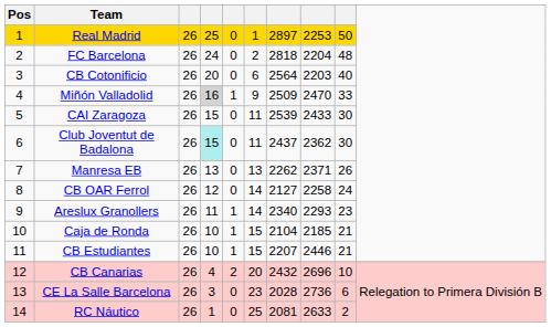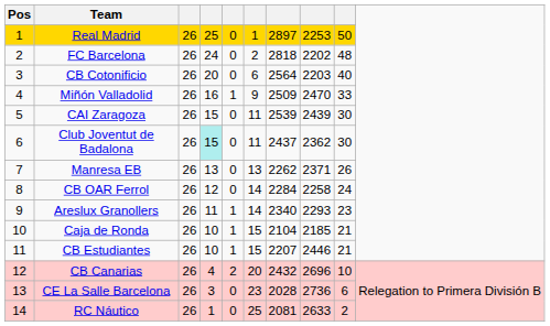 <table class="wikitable" style="text-align:center;">
 <tr>
 <th width=20>Pos</th>
 <th width=175>Team</th>
 <th width=20></th>
 <th width=20></th>
 <th width=20></th>
 <th width=20></th>
 <th width=20></th>
 <th width=20></th>
 <th width=20></th>
 </tr>
 <tr bgcolor= gold>
 <td>1</td>
 <td><a href='#'>Real Madrid</a></td>
 <td>26</td>
 <td>25</td>
 <td>0</td>
 <td>1</td>
 <td>2897</td>
 <td>2253</td>
 <td>50</td>
 </tr>
 <tr>
 <td>2</td>
 <td><a href='#'>FC Barcelona</a></td>
 <td>26</td>
 <td>24</td>
 <td>0</td>
 <td>2</td>
 <td>2818</td>
-<td>2204</td>
+<td>2202</td>
 <td>48</td>
 </tr>
 <tr>
 <td>3</td>
 <td><a href='#'>CB Cotonificio</a></td>
 <td>26</td>
 <td>20</td>
 <td>0</td>
 <td>6</td>
 <td>2564</td>
 <td>2203</td>
 <td>40</td>
 </tr>
 <tr>
 <td>4</td>
 <td><a href='#'>Miñón Valladolid</a></td>
 <td>26</td>
-<td style="background: lightgrey;">16</td>
+<td>16</td>
 <td>1</td>
 <td>9</td>
 <td>2509</td>
 <td>2470</td>
 <td>33</td>
 </tr>
 <tr>
 <td>5</td>
 <td><a href='#'>CAI Zaragoza</a></td>
 <td>26</td>
 <td>15</td>
 <td>0</td>
 <td>11</td>
 <td>2539</td>
-<td>2433</td>
+<td>2439</td>
 <td>30</td>
 </tr>
 <tr>
 <td>6</td>
 <td><a href='#'>Club Joventut de Badalona</a></td>
 <td>26</td>
 <td style="background: paleturquoise;">15</td>
 <td>0</td>
 <td>11</td>
 <td>2437</td>
 <td>2362</td>
 <td>30</td>
 </tr>
 <tr>
 <td>7</td>
 <td><a href='#'>Manresa EB</a></td>
 <td>26</td>
 <td>13</td>
 <td>0</td>
 <td>13</td>
 <td>2262</td>
 <td>2371</td>
 <td>26</td>
 </tr>
 <tr>
 <td>8</td>
 <td><a href='#'>CB OAR Ferrol</a></td>
 <td>26</td>
 <td>12</td>
 <td>0</td>
 <td>14</td>
-<td>2127</td>
+<td>2284</td>
 <td>2258</td>
 <td>24</td>
 </tr>
 <tr>
 <td>9</td>
 <td><a href='#'>Areslux Granollers</a></td>
 <td>26</td>
 <td>11</td>
 <td>1</td>
 <td>14</td>
 <td>2340</td>
 <td>2293</td>
 <td>23</td>
 </tr>
 <tr>
 <td>10</td>
 <td><a href='#'>Caja de Ronda</a></td>
 <td>26</td>
 <td>10</td>
 <td>1</td>
 <td>15</td>
 <td>2104</td>
 <td>2185</td>
 <td>21</td>
 </tr>
 <tr>
 <td>11</td>
 <td><a href='#'>CB Estudiantes</a></td>
 <td>26</td>
 <td>10</td>
 <td>1</td>
 <td>15</td>
 <td>2207</td>
 <td>2446</td>
 <td>21</td>
 </tr>
 <tr bgcolor=FFCCCC>
 <td>12</td>
 <td><a href='#'>CB Canarias</a></td>
 <td>26</td>
 <td>4</td>
 <td>2</td>
 <td>20</td>
 <td>2432</td>
 <td>2696</td>
 <td>10</td>
 <td rowspan=3>Relegation to Primera División B</td>
 </tr>
 <tr bgcolor=FFCCCC>
 <td>13</td>
 <td><a href='#'>CE La Salle Barcelona</a></td>
 <td>26</td>
 <td>3</td>
 <td>0</td>
 <td>23</td>
 <td>2028</td>
 <td>2736</td>
 <td>6</td>
 </tr>
 <tr bgcolor=FFCCCC>
 <td>14</td>
 <td><a href='#'>RC Náutico</a></td>
 <td>26</td>
 <td>1</td>
 <td>0</td>
 <td>25</td>
 <td>2081</td>
 <td>2633</td>
 <td>2</td>
 </tr>
 </table>
